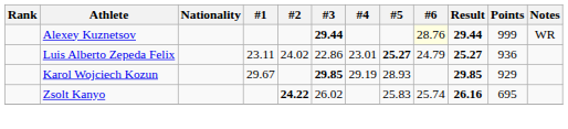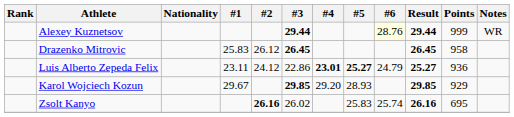 <table class="wikitable sortable" style="text-align:center">
 <tr>
 <th>Rank</th>
 <th>Athlete</th>
 <th>Nationality</th>
 <th>#1</th>
 <th>#2</th>
 <th>#3</th>
 <th>#4</th>
 <th>#5</th>
 <th>#6</th>
 <th>Result</th>
 <th>Points</th>
 <th>Notes</th>
 </tr>
 <tr>
 <td></td>
 <td align=left><a href='#'>Alexey Kuznetsov</a></td>
 <td align=left></td>
 <td></td>
 <td></td>
 <td><strong>29.44</strong></td>
 <td></td>
 <td></td>
 <td style="background: lightyellow;">28.76</td>
 <td><strong>29.44</strong></td>
 <td>999</td>
 <td>WR</td>
 </tr>
 <tr>
 <td></td>
+<td align=left><a href='#'>Drazenko Mitrovic</a></td>
+<td align=left></td>
+<td>25.83</td>
+<td>26.12</td>
+<td><strong>26.45</strong></td>
+<td></td>
+<td></td>
+<td></td>
+<td><strong>26.45</strong></td>
+<td>958</td>
+<td></td>
+</tr>
+<tr>
+<td></td>
 <td align=left><a href='#'>Luis Alberto Zepeda Felix</a></td>
 <td align=left></td>
 <td>23.11</td>
-<td>24.02</td>
+<td>24.12</td>
 <td>22.86</td>
-<td>23.01</td>
+<td><strong>23.01</strong></td>
 <td><strong>25.27</strong></td>
 <td>24.79</td>
 <td><strong>25.27</strong></td>
 <td>936</td>
 <td></td>
 </tr>
 <tr>
 <td></td>
 <td align=left><a href='#'>Karol Wojciech Kozun</a></td>
 <td align=left></td>
 <td>29.67</td>
 <td></td>
 <td><strong>29.85</strong></td>
-<td>29.19</td>
+<td>29.20</td>
 <td>28.93</td>
 <td></td>
 <td><strong>29.85</strong></td>
 <td>929</td>
 <td></td>
 </tr>
 <tr>
 <td></td>
 <td align=left><a href='#'>Zsolt Kanyo</a></td>
 <td align=left></td>
 <td></td>
-<td><strong>24.22</strong></td>
+<td><strong>26.16</strong></td>
 <td>26.02</td>
 <td></td>
 <td>25.83</td>
 <td>25.74</td>
 <td><strong>26.16</strong></td>
 <td>695</td>
 <td></td>
 </tr>
 <tr>
 </tr>
 </table>
